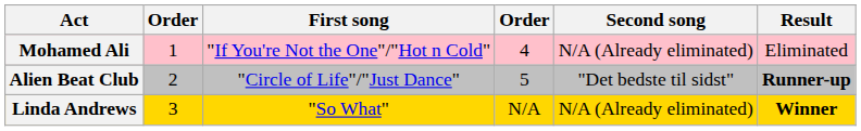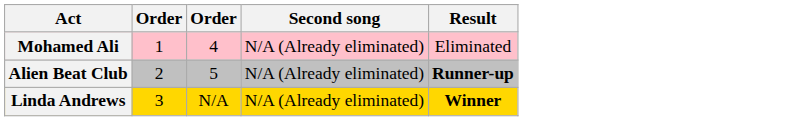 <table class="wikitable plainrowheaders" style="text-align:center;">
 <tr>
 <th>Act</th>
 <th>Order</th>
-<th>First song</th>
 <th>Order</th>
 <th>Second song</th>
 <th>Result</th>
 </tr>
 <tr style="background:pink;">
 <th scope=row>Mohamed Ali</th>
 <td>1</td>
-<td>"<a href='#'>If You're Not the One</a>"/"<a href='#'>Hot n Cold</a>"</td>
 <td>4</td>
 <td>N/A (Already eliminated)</td>
 <td>Eliminated</td>
 </tr>
 <tr style="background:silver;">
 <th scope=row>Alien Beat Club</th>
 <td>2</td>
-<td>"<a href='#'>Circle of Life</a>"/"<a href='#'>Just Dance</a>"</td>
 <td>5</td>
-<td>"Det bedste til sidst"</td>
+<td>N/A (Already eliminated)</td>
 <td><strong>Runner-up</strong></td>
 </tr>
 <tr style="background:gold;">
 <th scope=row>Linda Andrews</th>
 <td>3</td>
-<td>"<a href='#'>So What</a>"</td>
 <td>N/A</td>
 <td>N/A (Already eliminated)</td>
 <td><strong>Winner</strong></td>
 </tr>
 </table>
